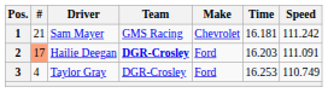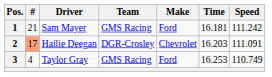 <table class="wikitable" style="font-size:95%">
 <tr>
 <th>Pos.</th>
 <th>#</th>
 <th>Driver</th>
 <th>Team</th>
 <th>Make</th>
 <th>Time</th>
 <th>Speed</th>
 </tr>
 <tr>
 <th>1</th>
 <td>21</td>
 <td><a href='#'>Sam Mayer</a></td>
 <td><a href='#'>GMS Racing</a></td>
-<td><a href='#'>Chevrolet</a></td>
+<td><a href='#'>Ford</a></td>
 <td>16.181</td>
 <td>111.242</td>
 </tr>
 <tr>
 <th>2</th>
 <td style="background: lightsalmon;">17</td>
 <td><a href='#'>Hailie Deegan</a></td>
-<td><strong><a href='#'>DGR-Crosley</a></strong></td>
-<td><a href='#'>Ford</a></td>
+<td><a href='#'>DGR-Crosley</a></td>
+<td><a href='#'>Chevrolet</a></td>
 <td>16.203</td>
 <td>111.091</td>
 </tr>
 <tr>
 <th>3</th>
 <td>4</td>
 <td><a href='#'>Taylor Gray</a></td>
-<td><a href='#'>DGR-Crosley</a></td>
+<td><a href='#'>GMS Racing</a></td>
 <td><a href='#'>Ford</a></td>
 <td>16.253</td>
 <td>110.749</td>
 </tr>
 <tr>
 <th colspan="7"></th>
 </tr>
 </table>
